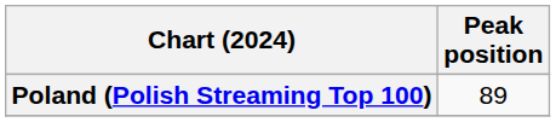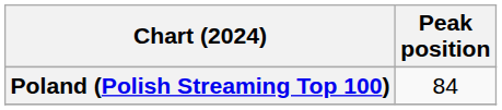 <table class="wikitable sortable plainrowheaders" style="text-align:center">
 <tr>
 <th scope="col">Chart (2024)</th>
 <th scope="col">Peak<br>position</th>
 </tr>
 <tr>
 </tr>
 <tr>
 <th scope="row">Poland (<a href='#'>Polish Streaming Top 100</a>)</th>
-<td>89</td>
+<td>84</td>
 </tr>
 <tr>
 </tr>
 <tr>
 </tr>
 </table>
